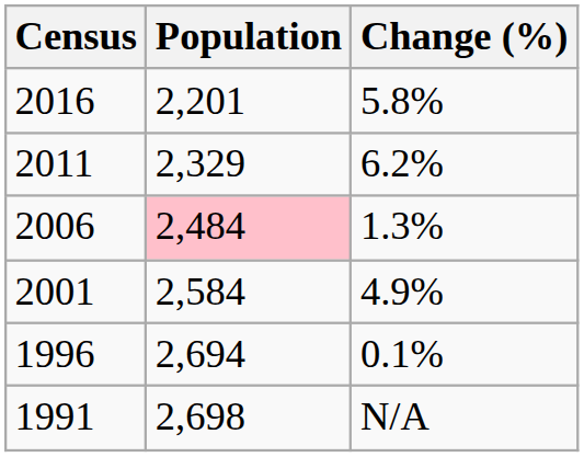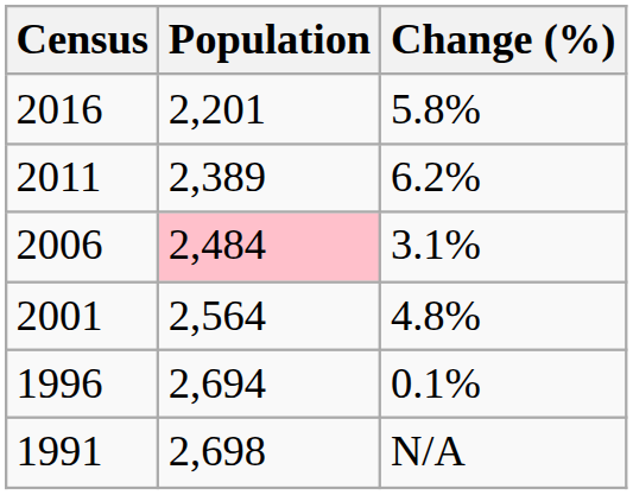 <table class="wikitable">
 <tr>
 <th>Census</th>
 <th>Population</th>
 <th>Change (%)</th>
 </tr>
 <tr>
 <td>2016</td>
 <td>2,201</td>
 <td>5.8%</td>
 </tr>
 <tr>
 <td>2011</td>
-<td>2,329</td>
+<td>2,389</td>
 <td>6.2%</td>
 </tr>
 <tr>
 <td>2006</td>
 <td style="background: pink;">2,484</td>
-<td>1.3%</td>
+<td>3.1%</td>
 </tr>
 <tr>
 <td>2001</td>
-<td>2,584</td>
-<td>4.9%</td>
+<td>2,564</td>
+<td>4.8%</td>
 </tr>
 <tr>
 <td>1996</td>
 <td>2,694</td>
 <td>0.1%</td>
 </tr>
 <tr>
 <td>1991</td>
 <td>2,698</td>
 <td>N/A</td>
 </tr>
 </table>
